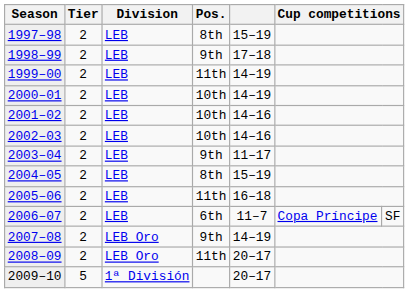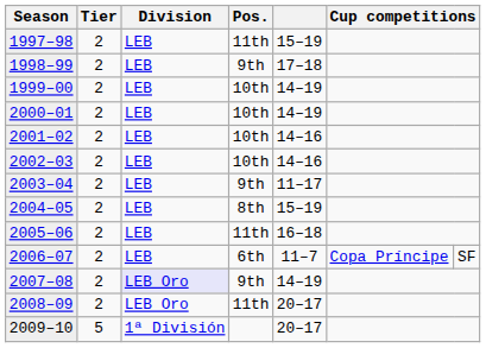 <table class="wikitable" style="font-size:85%; text-align:center">
 <tr>
 <th>Season</th>
 <th>Tier</th>
 <th>Division</th>
 <th>Pos.</th>
 <th></th>
 <th colspan=2>Cup competitions</th>
 </tr>
 <tr>
 <td bgcolor=#efefef><a href='#'>1997–98</a></td>
 <td>2</td>
 <td align=left><a href='#'>LEB</a></td>
-<td>8th</td>
+<td>11th</td>
 <td>15–19</td>
 <td colspan=2></td>
 </tr>
 <tr>
 <td bgcolor=#efefef><a href='#'>1998–99</a></td>
 <td>2</td>
 <td align=left><a href='#'>LEB</a></td>
 <td>9th</td>
 <td>17–18</td>
 <td colspan=2></td>
 </tr>
 <tr>
 <td bgcolor=#efefef><a href='#'>1999–00</a></td>
 <td>2</td>
 <td align=left><a href='#'>LEB</a></td>
-<td>11th</td>
+<td>10th</td>
 <td>14–19</td>
 <td colspan=2></td>
 </tr>
 <tr>
 <td bgcolor=#efefef><a href='#'>2000–01</a></td>
 <td>2</td>
 <td align=left><a href='#'>LEB</a></td>
 <td>10th</td>
 <td>14–19</td>
 <td colspan=2></td>
 </tr>
 <tr>
 <td bgcolor=#efefef><a href='#'>2001–02</a></td>
 <td>2</td>
 <td align=left><a href='#'>LEB</a></td>
 <td>10th</td>
 <td>14–16</td>
 <td colspan=2></td>
 </tr>
 <tr>
 <td bgcolor=#efefef><a href='#'>2002–03</a></td>
 <td>2</td>
 <td align=left><a href='#'>LEB</a></td>
 <td>10th</td>
 <td>14–16</td>
 <td colspan=2></td>
 </tr>
 <tr>
 <td bgcolor=#efefef><a href='#'>2003–04</a></td>
 <td>2</td>
 <td align=left><a href='#'>LEB</a></td>
 <td>9th</td>
 <td>11–17</td>
 <td colspan=2></td>
 </tr>
 <tr>
 <td bgcolor=#efefef><a href='#'>2004–05</a></td>
 <td>2</td>
 <td align=left><a href='#'>LEB</a></td>
 <td>8th</td>
 <td>15–19</td>
 <td colspan=2></td>
 </tr>
 <tr>
 <td bgcolor=#efefef><a href='#'>2005–06</a></td>
 <td>2</td>
 <td align=left><a href='#'>LEB</a></td>
 <td>11th</td>
 <td>16–18</td>
 <td colspan=2></td>
 </tr>
 <tr>
 <td bgcolor=#efefef><a href='#'>2006–07</a></td>
 <td>2</td>
 <td align=left><a href='#'>LEB</a></td>
 <td>6th</td>
 <td>11–7</td>
 <td align=left><a href='#'>Copa Príncipe</a></td>
 <td>SF</td>
 </tr>
 <tr>
 <td bgcolor=#efefef><a href='#'>2007–08</a></td>
 <td>2</td>
-<td align=left><a href='#'>LEB Oro</a></td>
+<td align=left style="background: lavender;"><a href='#'>LEB Oro</a></td>
 <td>9th</td>
 <td>14–19</td>
 <td colspan=2></td>
 </tr>
 <tr>
 <td bgcolor=#efefef><a href='#'>2008–09</a></td>
 <td>2</td>
 <td align=left><a href='#'>LEB Oro</a></td>
 <td>11th</td>
 <td>20–17</td>
 <td colspan=2></td>
 </tr>
 <tr>
 <td bgcolor=#efefef>2009–10</td>
 <td>5</td>
 <td><a href='#'>1ª División</a></td>
 <td></td>
 <td>20–17</td>
 <td colspan=2></td>
 </tr>
 </table>
